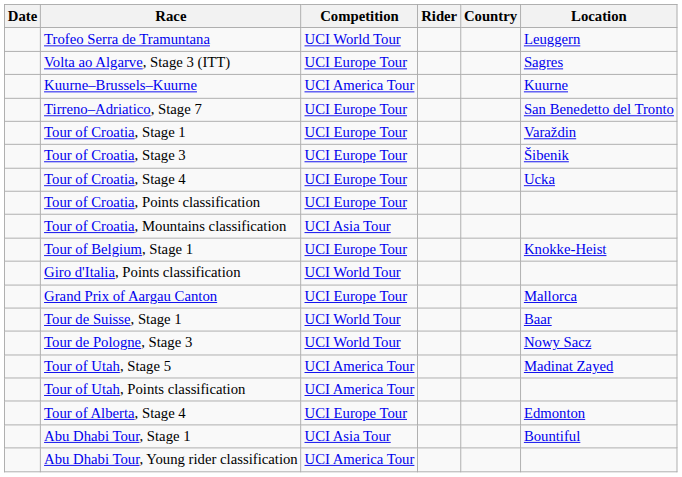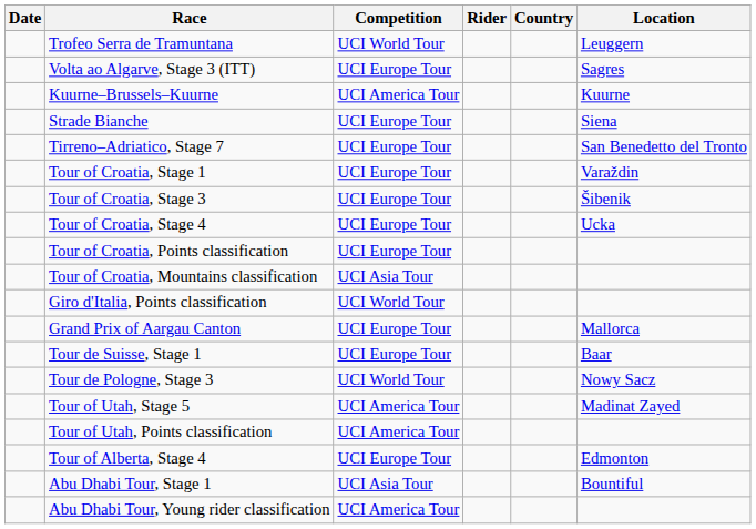 <table class="wikitable sortable">
 <tr>
 <th>Date</th>
 <th>Race</th>
 <th>Competition</th>
 <th>Rider</th>
 <th>Country</th>
 <th>Location</th>
 </tr>
 <tr>
 <td></td>
 <td><a href='#'>Trofeo Serra de Tramuntana</a></td>
 <td><a href='#'>UCI World Tour</a></td>
 <td></td>
 <td></td>
 <td><a href='#'>Leuggern</a></td>
 </tr>
 <tr>
 <td></td>
 <td><a href='#'>Volta ao Algarve</a>, Stage 3 (ITT)</td>
 <td><a href='#'>UCI Europe Tour</a></td>
 <td></td>
 <td></td>
 <td><a href='#'>Sagres</a></td>
 </tr>
 <tr>
 <td></td>
 <td><a href='#'>Kuurne–Brussels–Kuurne</a></td>
 <td><a href='#'>UCI America Tour</a></td>
 <td></td>
 <td></td>
 <td><a href='#'>Kuurne</a></td>
+</tr>
+<tr>
+<td></td>
+<td><a href='#'>Strade Bianche</a></td>
+<td><a href='#'>UCI Europe Tour</a></td>
+<td></td>
+<td></td>
+<td><a href='#'>Siena</a></td>
 </tr>
 <tr>
 <td></td>
 <td><a href='#'>Tirreno–Adriatico</a>, Stage 7</td>
 <td><a href='#'>UCI Europe Tour</a></td>
 <td></td>
 <td></td>
 <td><a href='#'>San Benedetto del Tronto</a></td>
 </tr>
 <tr>
 <td></td>
 <td><a href='#'>Tour of Croatia</a>, Stage 1</td>
 <td><a href='#'>UCI Europe Tour</a></td>
 <td></td>
 <td></td>
 <td><a href='#'>Varaždin</a></td>
 </tr>
 <tr>
 <td></td>
 <td><a href='#'>Tour of Croatia</a>, Stage 3</td>
 <td><a href='#'>UCI Europe Tour</a></td>
 <td></td>
 <td></td>
 <td><a href='#'>Šibenik</a></td>
 </tr>
 <tr>
 <td></td>
 <td><a href='#'>Tour of Croatia</a>, Stage 4</td>
 <td><a href='#'>UCI Europe Tour</a></td>
 <td></td>
 <td></td>
 <td><a href='#'>Ucka</a></td>
 </tr>
 <tr>
 <td></td>
 <td><a href='#'>Tour of Croatia</a>, Points classification</td>
 <td><a href='#'>UCI Europe Tour</a></td>
 <td></td>
 <td></td>
 <td></td>
 </tr>
 <tr>
 <td></td>
 <td><a href='#'>Tour of Croatia</a>, Mountains classification</td>
 <td><a href='#'>UCI Asia Tour</a></td>
 <td></td>
 <td></td>
 <td></td>
 </tr>
 <tr>
 <td></td>
-<td><a href='#'>Tour of Belgium</a>, Stage 1</td>
-<td><a href='#'>UCI Europe Tour</a></td>
-<td></td>
-<td></td>
-<td><a href='#'>Knokke-Heist</a></td>
-</tr>
-<tr>
-<td></td>
 <td><a href='#'>Giro d'Italia</a>, Points classification</td>
 <td><a href='#'>UCI World Tour</a></td>
 <td></td>
 <td></td>
 <td></td>
 </tr>
 <tr>
 <td></td>
 <td><a href='#'>Grand Prix of Aargau Canton</a></td>
 <td><a href='#'>UCI Europe Tour</a></td>
 <td></td>
 <td></td>
 <td><a href='#'>Mallorca</a></td>
 </tr>
 <tr>
 <td></td>
 <td><a href='#'>Tour de Suisse</a>, Stage 1</td>
-<td><a href='#'>UCI World Tour</a></td>
+<td><a href='#'>UCI Europe Tour</a></td>
 <td></td>
 <td></td>
 <td><a href='#'>Baar</a></td>
 </tr>
 <tr>
 <td></td>
 <td><a href='#'>Tour de Pologne</a>, Stage 3</td>
 <td><a href='#'>UCI World Tour</a></td>
 <td></td>
 <td></td>
 <td><a href='#'>Nowy Sacz</a></td>
 </tr>
 <tr>
 <td></td>
 <td><a href='#'>Tour of Utah</a>, Stage 5</td>
 <td><a href='#'>UCI America Tour</a></td>
 <td></td>
 <td></td>
 <td><a href='#'>Madinat Zayed</a></td>
 </tr>
 <tr>
 <td></td>
 <td><a href='#'>Tour of Utah</a>, Points classification</td>
 <td><a href='#'>UCI America Tour</a></td>
 <td></td>
 <td></td>
 <td></td>
 </tr>
 <tr>
 <td></td>
 <td><a href='#'>Tour of Alberta</a>, Stage 4</td>
 <td><a href='#'>UCI Europe Tour</a></td>
 <td></td>
 <td></td>
 <td><a href='#'>Edmonton</a></td>
 </tr>
 <tr>
 <td></td>
 <td><a href='#'>Abu Dhabi Tour</a>, Stage 1</td>
 <td><a href='#'>UCI Asia Tour</a></td>
 <td></td>
 <td></td>
 <td><a href='#'>Bountiful</a></td>
 </tr>
 <tr>
 <td></td>
 <td><a href='#'>Abu Dhabi Tour</a>, Young rider classification</td>
 <td><a href='#'>UCI America Tour</a></td>
 <td></td>
 <td></td>
 <td></td>
 </tr>
 </table>
